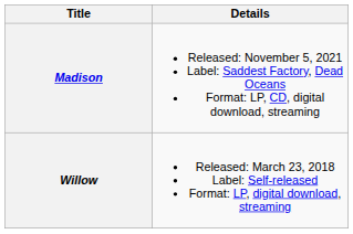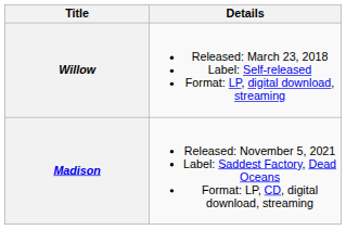 <table class="wikitable plainrowheaders" style="text-align:center;" border="1">
 <tr>
 <th scope="col" style="width:12em;">Title</th>
 <th scope="col" style="width:16em;">Details</th>
 </tr>
 <tr>
+<th scope="row"><em>Willow</em></th>
+<td><br><ul><li>Released: March 23, 2018</li><li>Label: <a href='#'>Self-released</a></li><li>Format: <a href='#'>LP</a>, <a href='#'>digital download</a>, <a href='#'>streaming</a></li></ul></td>
+</tr>
+<tr>
 <th scope="row"><em><a href='#'>Madison</a></em></th>
 <td><br><ul><li>Released: November 5, 2021</li><li>Label: <a href='#'>Saddest Factory</a>, <a href='#'>Dead Oceans</a></li><li>Format: LP, <a href='#'>CD</a>, digital download, streaming</li></ul></td>
 </tr>
-<tr>
-<th scope="row"><em>Willow</em></th>
-<td><br><ul><li>Released: March 23, 2018</li><li>Label: <a href='#'>Self-released</a></li><li>Format: <a href='#'>LP</a>, <a href='#'>digital download</a>, <a href='#'>streaming</a></li></ul></td>
-</tr>
 </table>
